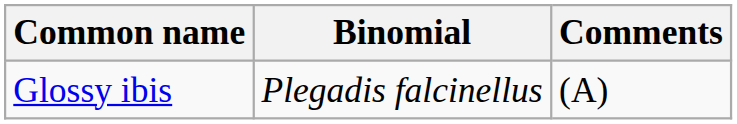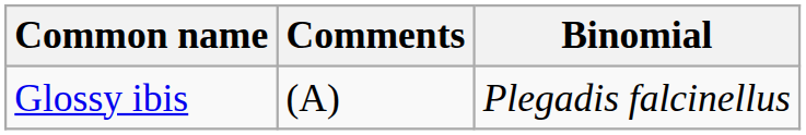 <table class="wikitable">
 <tr>
 <th>Common name</th>
+<th>Comments</th>
 <th>Binomial</th>
-<th>Comments</th>
 </tr>
 <tr>
 <td><a href='#'>Glossy ibis</a></td>
+<td>(A)</td>
 <td><em>Plegadis falcinellus</em></td>
-<td>(A)</td>
 </tr>
 </table>
